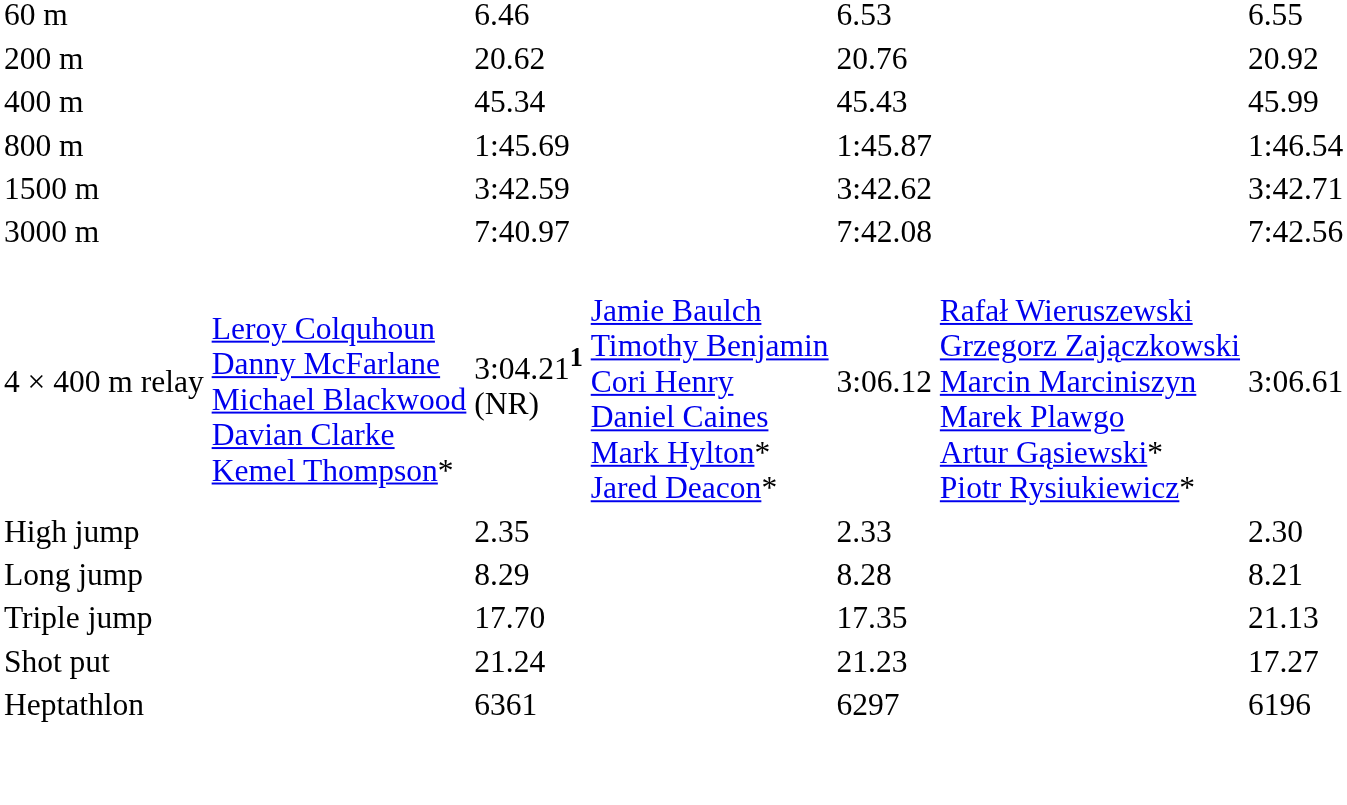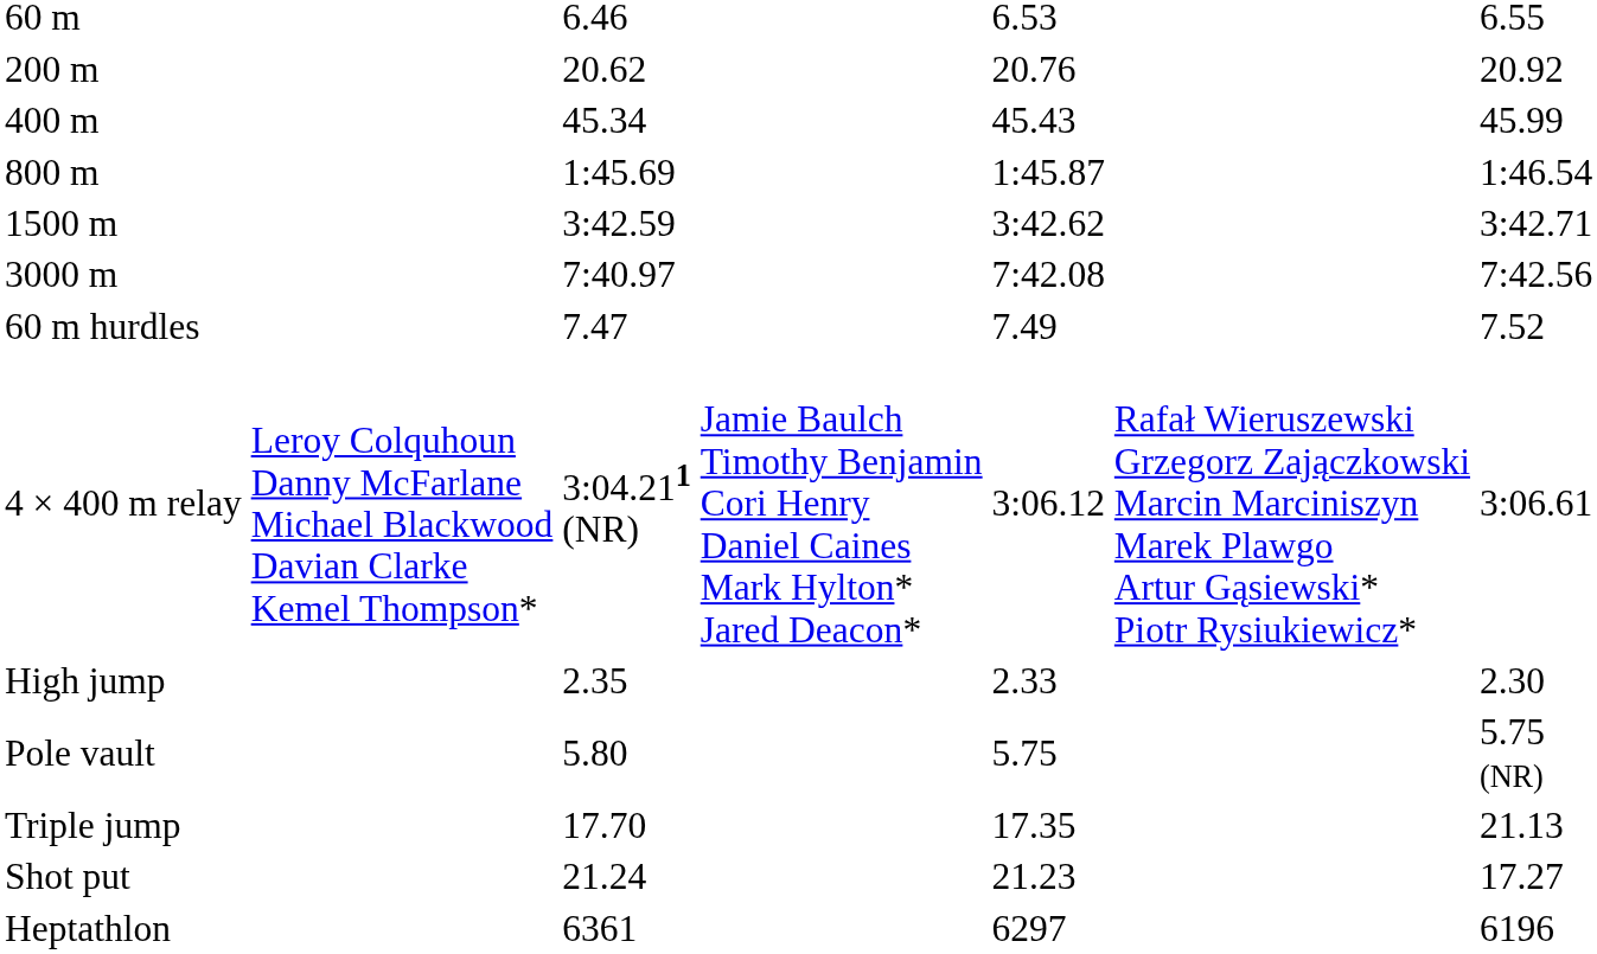 <table>
 <tr>
 <td>60 m<br></td>
 <td></td>
 <td>6.46</td>
 <td></td>
 <td>6.53</td>
 <td></td>
 <td>6.55</td>
 </tr>
 <tr>
 <td>200 m<br></td>
 <td></td>
 <td>20.62</td>
 <td></td>
 <td>20.76</td>
 <td></td>
 <td>20.92</td>
 </tr>
 <tr>
 <td rowspan="2">400 m<br></td>
 <td rowspan="2"></td>
 <td rowspan="2">45.34</td>
 <td rowspan="2"></td>
 <td rowspan="2">45.43</td>
 <td></td>
 <td rowspan="2">45.99</td>
 </tr>
 <tr>
 <td></td>
 </tr>
 <tr>
 <td>800 m<br></td>
 <td></td>
 <td>1:45.69</td>
 <td></td>
 <td>1:45.87</td>
 <td></td>
 <td>1:46.54</td>
 </tr>
 <tr>
 <td>1500 m<br></td>
 <td></td>
 <td>3:42.59</td>
 <td></td>
 <td>3:42.62</td>
 <td></td>
 <td>3:42.71</td>
 </tr>
 <tr>
 <td>3000 m<br></td>
 <td></td>
 <td>7:40.97</td>
 <td></td>
 <td>7:42.08</td>
 <td></td>
 <td>7:42.56</td>
 </tr>
 <tr>
+<td>60 m hurdles<br></td>
+<td></td>
+<td>7.47</td>
+<td></td>
+<td>7.49</td>
+<td></td>
+<td>7.52</td>
+</tr>
+<tr>
 <td>4 × 400 m relay<br></td>
 <td><br><a href='#'>Leroy Colquhoun</a><br><a href='#'>Danny McFarlane</a><br><a href='#'>Michael Blackwood</a><br><a href='#'>Davian Clarke</a><br><a href='#'>Kemel Thompson</a>*</td>
 <td>3:04.21<sup><strong>1</strong></sup><br>(NR)</td>
 <td><br><a href='#'>Jamie Baulch</a><br><a href='#'>Timothy Benjamin</a><br><a href='#'>Cori Henry</a><br><a href='#'>Daniel Caines</a><br><a href='#'>Mark Hylton</a>*<br><a href='#'>Jared Deacon</a>*</td>
 <td>3:06.12</td>
 <td><br><a href='#'>Rafał Wieruszewski</a><br><a href='#'>Grzegorz Zajączkowski</a><br><a href='#'>Marcin Marciniszyn</a><br><a href='#'>Marek Plawgo</a><br><a href='#'>Artur Gąsiewski</a>*<br><a href='#'>Piotr Rysiukiewicz</a>*</td>
 <td>3:06.61</td>
 </tr>
 <tr>
 <td>High jump<br></td>
 <td></td>
 <td>2.35</td>
 <td></td>
 <td>2.33</td>
 <td></td>
 <td>2.30</td>
 </tr>
 <tr>
-<td>Long jump<br></td>
+<td>Pole vault<br></td>
 <td></td>
-<td>8.29</td>
+<td>5.80</td>
 <td></td>
-<td>8.28</td>
+<td>5.75</td>
 <td></td>
-<td>8.21</td>
+<td>5.75<br><small>(NR)</small></td>
 </tr>
 <tr>
 <td>Triple jump<br></td>
 <td></td>
 <td>17.70</td>
 <td></td>
 <td>17.35</td>
 <td></td>
 <td>21.13</td>
 </tr>
 <tr>
 <td>Shot put<br></td>
 <td></td>
 <td>21.24</td>
 <td></td>
 <td>21.23</td>
 <td></td>
 <td>17.27</td>
 </tr>
 <tr>
 <td>Heptathlon<br></td>
 <td></td>
 <td>6361</td>
 <td></td>
 <td>6297</td>
 <td></td>
 <td>6196</td>
 </tr>
 <tr>
 </tr>
 </table>
